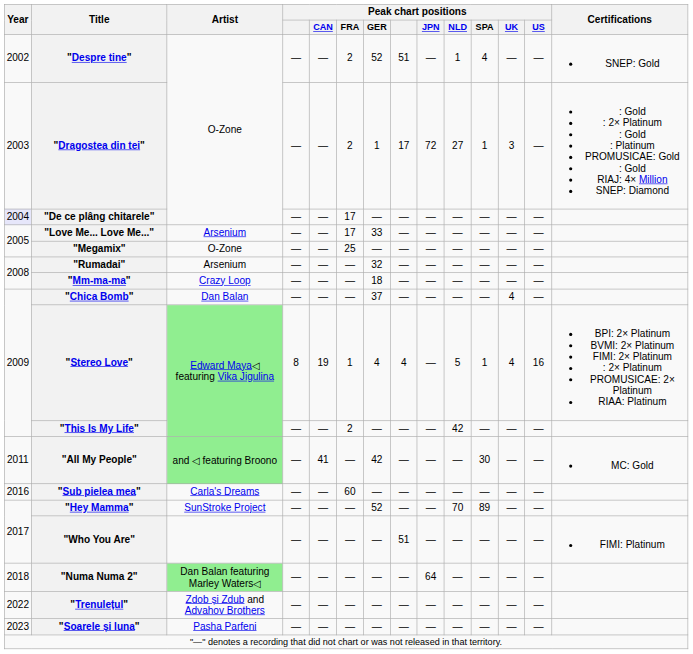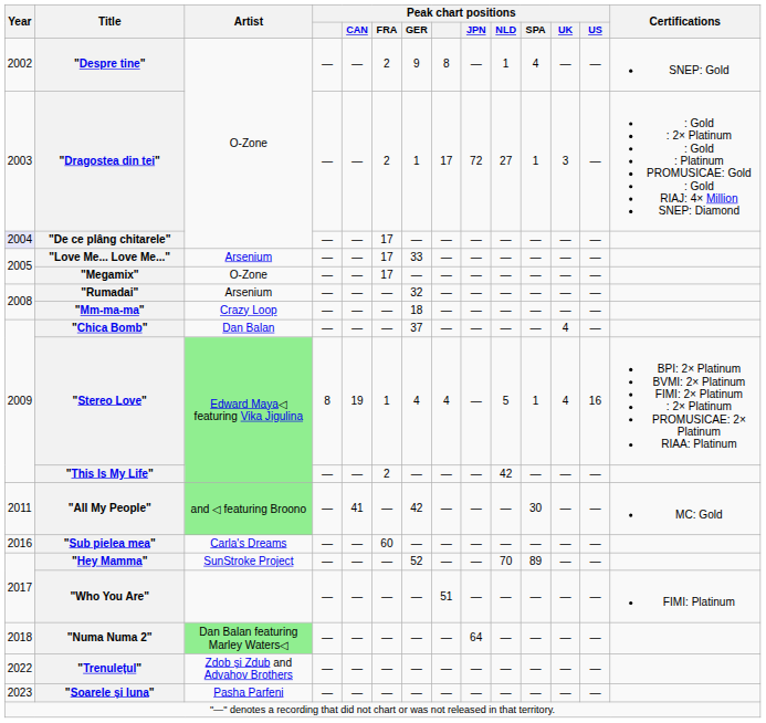 <table class="wikitable plainrowheaders" style="text-align:center;">
 <tr>
 <th scope="col" rowspan="2" style="width:1em;">Year</th>
 <th scope="col" rowspan="2" style="width:13em;">Title</th>
 <th scope="col" rowspan="2" style="width:11em;">Artist</th>
 <th scope="col" colspan="10">Peak chart positions</th>
 <th scope="col" rowspan="2" style="width:13em;">Certifications</th>
 </tr>
 <tr>
 <th scope="col" style="width:2.5em;font-size:90%;"><a href='#'></a><br></th>
 <th scope="col" style="width:2.5em;font-size:90%;"><a href='#'>CAN</a><br></th>
 <th scope="col" style="width:2.5em;font-size:90%;">FRA<br></th>
 <th scope="col" style="width:2.5em;font-size:90%;">GER<br></th>
 <th scope="col" style="width:2.5em;font-size:90%;"><a href='#'></a><br></th>
 <th scope="col" style="width:2.5em;font-size:90%;"><a href='#'>JPN</a><br></th>
 <th scope="col" style="width:2.5em;font-size:90%;"><a href='#'>NLD</a><br></th>
 <th scope="col" style="width:2.5em;font-size:90%;">SPA<br></th>
 <th scope="col" style="width:2.5em;font-size:90%;"><a href='#'>UK</a><br></th>
 <th scope="col" style="width:2.5em;font-size:90%;"><a href='#'>US</a><br></th>
 </tr>
 <tr>
 <td rowspan="1">2002</td>
 <th scope="row">"<a href='#'>Despre tine</a>"</th>
 <td rowspan="3">O-Zone</td>
 <td>—</td>
 <td>—</td>
 <td>2</td>
-<td>52</td>
-<td>51</td>
+<td>9</td>
+<td>8</td>
 <td>―</td>
 <td>1</td>
 <td>4</td>
 <td>—</td>
 <td>—</td>
 <td><br><ul><li>SNEP: Gold</li></ul></td>
 </tr>
 <tr>
 <td rowspan="1">2003</td>
 <th scope="row">"<a href='#'>Dragostea din tei</a>"</th>
 <td>—</td>
 <td>—</td>
 <td>2</td>
 <td>1</td>
 <td>17</td>
 <td>72</td>
 <td>27</td>
 <td>1</td>
 <td>3</td>
 <td>—</td>
 <td><br><ul><li><a href='#'></a>: Gold</li><li><a href='#'></a>: 2× Platinum</li><li><a href='#'></a>: Gold</li><li><a href='#'></a>: Platinum</li><li>PROMUSICAE: Gold</li><li><a href='#'></a>: Gold</li><li>RIAJ: 4× <a href='#'>Million</a></li><li>SNEP: Diamond</li></ul></td>
 </tr>
 <tr>
 <td rowspan="1" style="background: lavender;">2004</td>
 <th scope="row">"De ce plâng chitarele"</th>
 <td>—</td>
 <td>—</td>
 <td>17</td>
 <td>—</td>
 <td>—</td>
 <td>―</td>
 <td>—</td>
 <td>—</td>
 <td>—</td>
 <td>—</td>
 <td></td>
 </tr>
 <tr>
 <td rowspan="2">2005</td>
 <th scope="row">"Love Me... Love Me..."</th>
 <td><a href='#'>Arsenium</a></td>
 <td>—</td>
 <td>—</td>
 <td>17</td>
 <td>33</td>
 <td>—</td>
 <td>―</td>
 <td>—</td>
 <td>—</td>
 <td>—</td>
 <td>—</td>
 <td></td>
 </tr>
 <tr>
 <th scope="row">"Megamix"</th>
 <td>O-Zone</td>
 <td>—</td>
 <td>—</td>
-<td>25</td>
+<td>17</td>
 <td>—</td>
 <td>—</td>
 <td>―</td>
 <td>—</td>
 <td>—</td>
 <td>—</td>
 <td>—</td>
 <td></td>
 </tr>
 <tr>
 <td rowspan="2">2008</td>
 <th scope="row">"Rumadai"</th>
 <td>Arsenium</td>
 <td>—</td>
 <td>—</td>
 <td>—</td>
 <td>32</td>
 <td>—</td>
 <td>―</td>
 <td>—</td>
 <td>—</td>
 <td>—</td>
 <td>—</td>
 <td></td>
 </tr>
 <tr>
 <th scope="row">"<a href='#'>Mm-ma-ma</a>"</th>
 <td><a href='#'>Crazy Loop</a></td>
 <td>—</td>
 <td>—</td>
 <td>—</td>
 <td>18</td>
 <td>—</td>
 <td>―</td>
 <td>—</td>
 <td>—</td>
 <td>—</td>
 <td>—</td>
 <td></td>
 </tr>
 <tr>
 <td rowspan="3">2009</td>
 <th scope="row">"<a href='#'>Chica Bomb</a>"</th>
 <td><a href='#'>Dan Balan</a></td>
 <td>—</td>
 <td>—</td>
 <td>—</td>
 <td>37</td>
 <td>—</td>
 <td>―</td>
 <td>—</td>
 <td>—</td>
 <td>4</td>
 <td>—</td>
 <td></td>
 </tr>
 <tr>
 <th scope="row">"<a href='#'>Stereo Love</a>"</th>
 <td rowspan="2" bgcolor="lightgreen"><a href='#'>Edward Maya</a>◁ featuring <a href='#'>Vika Jigulina</a></td>
 <td>8</td>
 <td>19</td>
 <td>1</td>
 <td>4</td>
 <td>4</td>
 <td>―</td>
 <td>5</td>
 <td>1</td>
 <td>4</td>
 <td>16</td>
 <td><br><ul><li>BPI: 2× Platinum</li><li>BVMI: 2× Platinum</li><li>FIMI: 2× Platinum</li><li><a href='#'></a>: 2× Platinum</li><li>PROMUSICAE: 2× Platinum</li><li>RIAA: Platinum</li></ul></td>
 </tr>
 <tr>
 <th scope="row">"<a href='#'>This Is My Life</a>"</th>
 <td>—</td>
 <td>—</td>
 <td>2</td>
 <td>—</td>
 <td>—</td>
 <td>―</td>
 <td>42</td>
 <td>—</td>
 <td>—</td>
 <td>—</td>
 <td></td>
 </tr>
 <tr>
 <td rowspan="1">2011</td>
 <th scope="row">"All My People"</th>
 <td bgcolor="lightgreen"> and ◁ featuring Broono</td>
 <td>—</td>
 <td>41</td>
 <td>—</td>
 <td>42</td>
 <td>—</td>
 <td>―</td>
 <td>—</td>
 <td>30</td>
 <td>—</td>
 <td>—</td>
 <td><br><ul><li>MC: Gold</li></ul></td>
 </tr>
 <tr>
 <td rowspan="1">2016</td>
 <th scope="row">"<a href='#'>Sub pielea mea</a>"</th>
 <td><a href='#'>Carla's Dreams</a></td>
 <td>—</td>
 <td>—</td>
 <td>60</td>
 <td>—</td>
 <td>—</td>
 <td>―</td>
 <td>—</td>
 <td>—</td>
 <td>—</td>
 <td>—</td>
 <td></td>
 </tr>
 <tr>
 <td rowspan="2">2017</td>
 <th scope="row">"<a href='#'>Hey Mamma</a>"</th>
 <td><a href='#'>SunStroke Project</a></td>
 <td>—</td>
 <td>—</td>
 <td>―</td>
 <td>52</td>
 <td>—</td>
 <td>―</td>
 <td>70</td>
 <td>89</td>
 <td>—</td>
 <td>—</td>
 <td></td>
 </tr>
 <tr>
 <th scope="row">"Who You Are"</th>
 <td></td>
 <td>—</td>
 <td>—</td>
 <td>—</td>
 <td>—</td>
 <td>51</td>
 <td>―</td>
 <td>—</td>
 <td>—</td>
 <td>—</td>
 <td>—</td>
 <td><br><ul><li>FIMI: Platinum</li></ul></td>
 </tr>
 <tr>
 <td rowspan="1">2018</td>
 <th scope="row">"Numa Numa 2"</th>
 <td bgcolor="lightgreen">Dan Balan featuring Marley Waters◁</td>
 <td>—</td>
 <td>—</td>
 <td>—</td>
 <td>—</td>
 <td>—</td>
 <td>64</td>
 <td>—</td>
 <td>—</td>
 <td>—</td>
 <td>—</td>
 <td></td>
 </tr>
 <tr>
 <td rowspan="1">2022</td>
 <th scope="row">"<a href='#'>Trenulețul</a>"</th>
 <td><a href='#'>Zdob și Zdub</a> and <a href='#'>Advahov Brothers</a></td>
 <td>—</td>
 <td>—</td>
 <td>—</td>
 <td>—</td>
 <td>—</td>
 <td>―</td>
 <td>—</td>
 <td>—</td>
 <td>—</td>
 <td>—</td>
 <td></td>
 </tr>
 <tr>
 <td rowspan="1">2023</td>
 <th scope="row">"<a href='#'>Soarele și luna</a>"</th>
 <td><a href='#'>Pasha Parfeni</a></td>
 <td>—</td>
 <td>—</td>
 <td>—</td>
 <td>—</td>
 <td>—</td>
 <td>―</td>
 <td>—</td>
 <td>—</td>
 <td>—</td>
 <td>—</td>
 <td></td>
 </tr>
 <tr>
 <td colspan="14" style="font-size:90%">"—" denotes a recording that did not chart or was not released in that territory.</td>
 </tr>
 </table>
